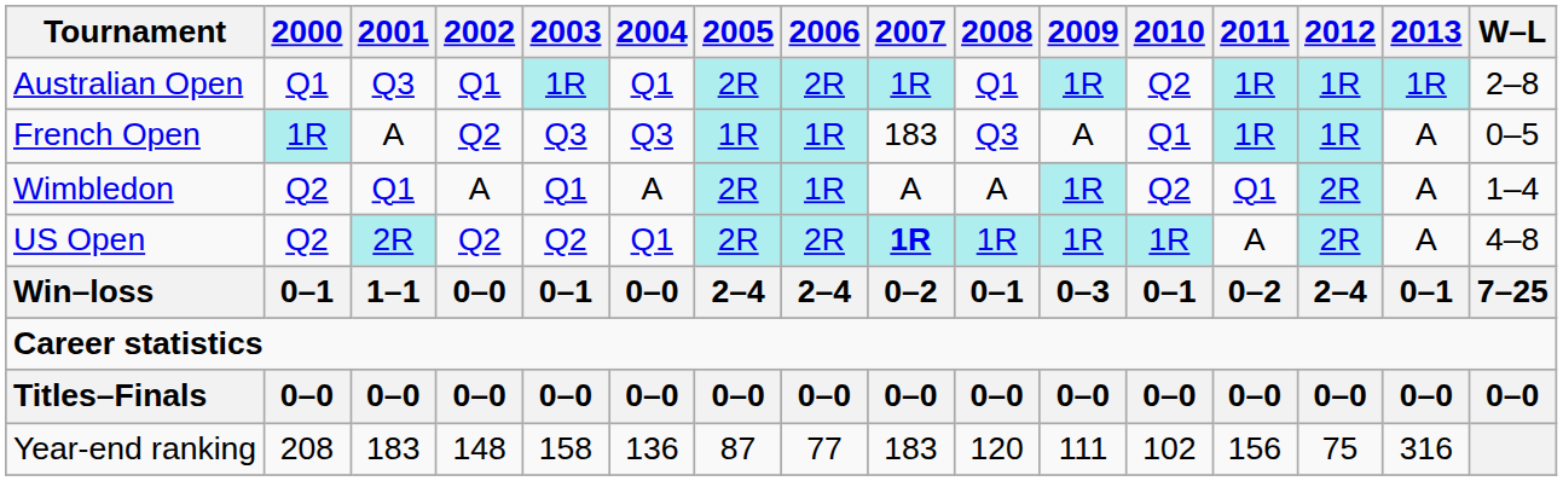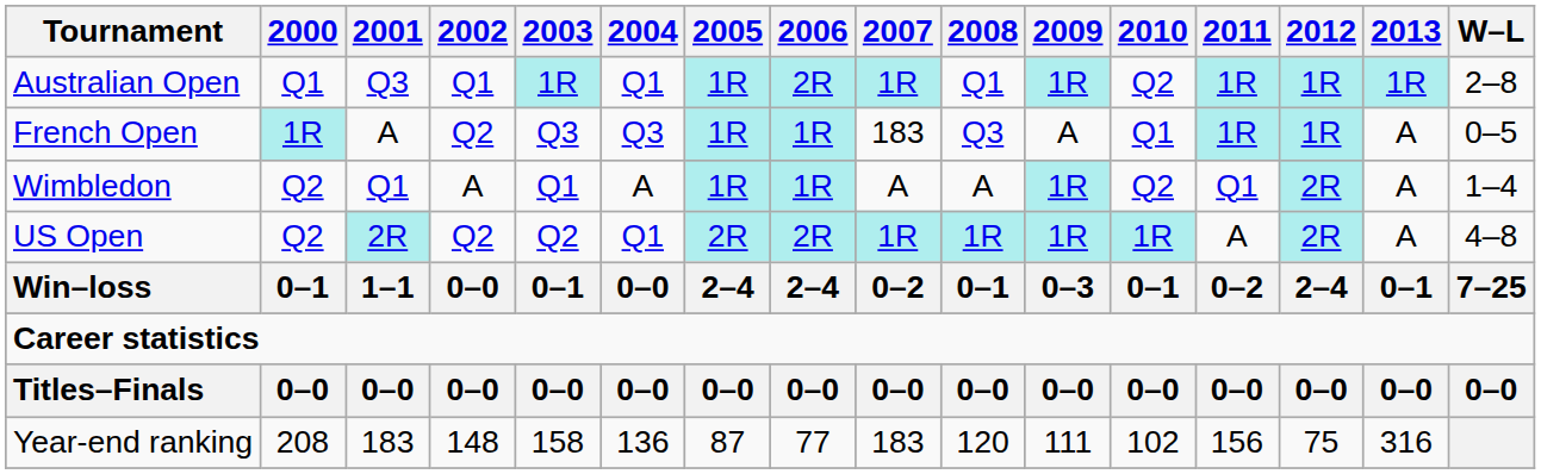 <table class="wikitable" style="text-align:center;font-size:97%">
 <tr>
 <th>Tournament</th>
 <th><a href='#'>2000</a></th>
 <th><a href='#'>2001</a></th>
 <th><a href='#'>2002</a></th>
 <th><a href='#'>2003</a></th>
 <th><a href='#'>2004</a></th>
 <th><a href='#'>2005</a></th>
 <th><a href='#'>2006</a></th>
 <th><a href='#'>2007</a></th>
 <th><a href='#'>2008</a></th>
 <th><a href='#'>2009</a></th>
 <th><a href='#'>2010</a></th>
 <th><a href='#'>2011</a></th>
 <th><a href='#'>2012</a></th>
 <th><a href='#'>2013</a></th>
 <th>W–L</th>
 </tr>
 <tr>
 <td align="left"><a href='#'>Australian Open</a></td>
 <td><a href='#'>Q1</a></td>
 <td><a href='#'>Q3</a></td>
 <td><a href='#'>Q1</a></td>
 <td bgcolor="afeeee"><a href='#'>1R</a></td>
 <td><a href='#'>Q1</a></td>
-<td bgcolor="afeeee"><a href='#'>2R</a></td>
+<td bgcolor="afeeee"><a href='#'>1R</a></td>
 <td bgcolor="afeeee"><a href='#'>2R</a></td>
 <td bgcolor="afeeee"><a href='#'>1R</a></td>
 <td><a href='#'>Q1</a></td>
 <td bgcolor="afeeee"><a href='#'>1R</a></td>
 <td><a href='#'>Q2</a></td>
 <td bgcolor="afeeee"><a href='#'>1R</a></td>
 <td bgcolor="afeeee"><a href='#'>1R</a></td>
 <td bgcolor="afeeee"><a href='#'>1R</a></td>
 <td>2–8</td>
 </tr>
 <tr>
 <td align="left"><a href='#'>French Open</a></td>
 <td bgcolor="afeeee"><a href='#'>1R</a></td>
 <td>A</td>
 <td><a href='#'>Q2</a></td>
 <td><a href='#'>Q3</a></td>
 <td><a href='#'>Q3</a></td>
 <td bgcolor="afeeee"><a href='#'>1R</a></td>
 <td bgcolor="afeeee"><a href='#'>1R</a></td>
 <td>183</td>
 <td><a href='#'>Q3</a></td>
 <td>A</td>
 <td><a href='#'>Q1</a></td>
 <td bgcolor="afeeee"><a href='#'>1R</a></td>
 <td bgcolor="afeeee"><a href='#'>1R</a></td>
 <td>A</td>
 <td>0–5</td>
 </tr>
 <tr>
 <td align="left"><a href='#'>Wimbledon</a></td>
 <td><a href='#'>Q2</a></td>
 <td><a href='#'>Q1</a></td>
 <td>A</td>
 <td><a href='#'>Q1</a></td>
 <td>A</td>
-<td bgcolor="afeeee"><a href='#'>2R</a></td>
+<td bgcolor="afeeee"><a href='#'>1R</a></td>
 <td bgcolor="afeeee"><a href='#'>1R</a></td>
 <td>A</td>
 <td>A</td>
 <td bgcolor="afeeee"><a href='#'>1R</a></td>
 <td><a href='#'>Q2</a></td>
 <td><a href='#'>Q1</a></td>
 <td bgcolor="afeeee"><a href='#'>2R</a></td>
 <td>A</td>
 <td>1–4</td>
 </tr>
 <tr>
 <td align="left"><a href='#'>US Open</a></td>
 <td><a href='#'>Q2</a></td>
 <td bgcolor="afeeee"><a href='#'>2R</a></td>
 <td><a href='#'>Q2</a></td>
 <td><a href='#'>Q2</a></td>
 <td><a href='#'>Q1</a></td>
 <td bgcolor="afeeee"><a href='#'>2R</a></td>
 <td bgcolor="afeeee"><a href='#'>2R</a></td>
-<td bgcolor="afeeee"><strong><a href='#'>1R</a></strong></td>
+<td bgcolor="afeeee"><a href='#'>1R</a></td>
 <td bgcolor="afeeee"><a href='#'>1R</a></td>
 <td bgcolor="afeeee"><a href='#'>1R</a></td>
 <td bgcolor="afeeee"><a href='#'>1R</a></td>
 <td>A</td>
 <td bgcolor="afeeee"><a href='#'>2R</a></td>
 <td>A</td>
 <td>4–8</td>
 </tr>
 <tr>
 <th style="text-align:left">Win–loss</th>
 <th>0–1</th>
 <th>1–1</th>
 <th>0–0</th>
 <th>0–1</th>
 <th>0–0</th>
 <th>2–4</th>
 <th>2–4</th>
 <th>0–2</th>
 <th>0–1</th>
 <th>0–3</th>
 <th>0–1</th>
 <th>0–2</th>
 <th>2–4</th>
 <th>0–1</th>
 <th>7–25</th>
 </tr>
 <tr>
 <td colspan="16" align="left"><strong>Career statistics</strong></td>
 </tr>
 <tr>
 <th style="text-align:left">Titles–Finals</th>
 <th>0–0</th>
 <th>0–0</th>
 <th>0–0</th>
 <th>0–0</th>
 <th>0–0</th>
 <th>0–0</th>
 <th>0–0</th>
 <th>0–0</th>
 <th>0–0</th>
 <th>0–0</th>
 <th>0–0</th>
 <th>0–0</th>
 <th>0–0</th>
 <th>0–0</th>
 <th>0–0</th>
 </tr>
 <tr>
 <td align="left">Year-end ranking</td>
 <td>208</td>
 <td>183</td>
 <td>148</td>
 <td>158</td>
 <td>136</td>
 <td>87</td>
 <td>77</td>
 <td>183</td>
 <td>120</td>
 <td>111</td>
 <td>102</td>
 <td>156</td>
 <td>75</td>
 <td>316</td>
 <th></th>
 </tr>
 </table>
